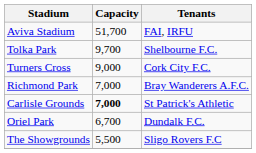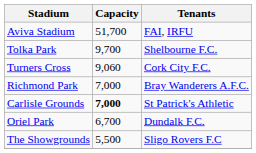 <table class="wikitable sortable">
 <tr>
 <th>Stadium</th>
 <th>Capacity</th>
 <th>Tenants</th>
 </tr>
 <tr>
 <td><a href='#'>Aviva Stadium</a></td>
 <td>51,700</td>
 <td><a href='#'>FAI</a>, <a href='#'>IRFU</a></td>
 </tr>
 <tr>
 <td><a href='#'>Tolka Park</a></td>
 <td>9,700</td>
 <td><a href='#'>Shelbourne F.C.</a></td>
 </tr>
 <tr>
 <td><a href='#'>Turners Cross</a></td>
-<td>9,000</td>
+<td>9,060</td>
 <td><a href='#'>Cork City F.C.</a></td>
 </tr>
 <tr>
 <td><a href='#'>Richmond Park</a></td>
 <td>7,000</td>
 <td><a href='#'>Bray Wanderers A.F.C.</a></td>
 </tr>
 <tr>
 <td><a href='#'>Carlisle Grounds</a></td>
 <td><strong>7,000</strong></td>
 <td><a href='#'>St Patrick's Athletic</a></td>
 </tr>
 <tr>
 <td><a href='#'>Oriel Park</a></td>
 <td>6,700</td>
 <td><a href='#'>Dundalk F.C.</a></td>
 </tr>
 <tr>
 <td><a href='#'>The Showgrounds</a></td>
 <td>5,500</td>
 <td><a href='#'>Sligo Rovers F.C</a></td>
 </tr>
 <tr>
 </tr>
 </table>
